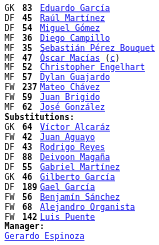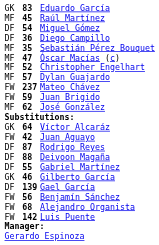 <table style="font-size:90%" cellspacing=0 cellpadding=0 align=center>
 <tr>
 <th width=25></th>
 <th width=25></th>
 </tr>
 <tr>
 <td>GK</td>
 <td><strong>83</strong></td>
 <td> <a href='#'>Eduardo García</a></td>
 </tr>
 <tr>
-<td>DF</td>
+<td>MF</td>
 <td><strong>45</strong></td>
 <td> <a href='#'>Raúl Martínez</a></td>
 <td></td>
 </tr>
 <tr>
 <td>DF</td>
 <td><strong>54</strong></td>
 <td> <a href='#'>Miguel Gómez</a></td>
 <td></td>
 </tr>
 <tr>
-<td>MF</td>
+<td>DF</td>
 <td><strong>36</strong></td>
 <td> <a href='#'>Diego Campillo</a></td>
 </tr>
 <tr>
 <td>MF</td>
 <td><strong>35</strong></td>
 <td> <a href='#'>Sebastián Pérez Bouquet</a></td>
 <td></td>
 <td></td>
 </tr>
 <tr>
 <td>MF</td>
 <td><strong>47</strong></td>
 <td> <a href='#'>Óscar Macías</a> (<a href='#'>c</a>)</td>
 <td></td>
 </tr>
 <tr>
 <td>MF</td>
 <td><strong>52</strong></td>
 <td> <a href='#'>Christopher Engelhart</a></td>
 <td></td>
 <td></td>
 </tr>
 <tr>
 <td>MF</td>
 <td><strong>57</strong></td>
 <td> <a href='#'>Dylan Guajardo</a></td>
 </tr>
 <tr>
 <td>FW</td>
 <td><strong>237</strong></td>
 <td> <a href='#'>Mateo Chávez</a></td>
 </tr>
 <tr>
 <td>FW</td>
 <td><strong>59</strong></td>
 <td> <a href='#'>Juan Brigido</a></td>
 <td></td>
 <td></td>
 </tr>
 <tr>
 <td>MF</td>
 <td><strong>62</strong></td>
 <td> <a href='#'>José González</a></td>
 <td></td>
 <td></td>
 </tr>
 <tr>
 <td colspan=3><strong>Substitutions:</strong></td>
 </tr>
 <tr>
 <td>GK</td>
 <td><strong>64</strong></td>
 <td> <a href='#'>Víctor Alcaráz</a></td>
 </tr>
 <tr>
 <td>FW</td>
 <td><strong>42</strong></td>
 <td> <a href='#'>Juan Aguayo</a></td>
 <td></td>
 <td></td>
 </tr>
 <tr>
 <td>DF</td>
-<td><strong>43</strong></td>
+<td><strong>87</strong></td>
 <td> <a href='#'>Rodrigo Reyes</a></td>
 </tr>
 <tr>
 <td>DF</td>
 <td><strong>88</strong></td>
 <td> <a href='#'>Deivoon Magaña</a></td>
 <td></td>
 <td></td>
 </tr>
 <tr>
 <td>DF</td>
 <td><strong>55</strong></td>
 <td> <a href='#'>Gabriel Martínez</a></td>
 </tr>
 <tr>
 <td>GK</td>
 <td><strong>46</strong></td>
 <td> <a href='#'>Gilberto García</a></td>
 <td></td>
 <td></td>
 </tr>
 <tr>
 <td>DF</td>
-<td><strong>189</strong></td>
+<td><strong>139</strong></td>
 <td> <a href='#'>Gael García</a></td>
 </tr>
 <tr>
 <td>FW</td>
 <td><strong>56</strong></td>
 <td> <a href='#'>Benjamín Sánchez</a></td>
 </tr>
 <tr>
 <td>FW</td>
 <td><strong>68</strong></td>
 <td> <a href='#'>Alejandro Organista</a></td>
 </tr>
 <tr>
 <td>FW</td>
 <td><strong>142</strong></td>
 <td> <a href='#'>Luis Puente</a></td>
 <td></td>
 <td></td>
 </tr>
 <tr>
 <td colspan=3><strong>Manager:</strong></td>
 </tr>
 <tr>
 <td colspan=4> <a href='#'>Gerardo Espinoza</a></td>
 </tr>
 </table>
